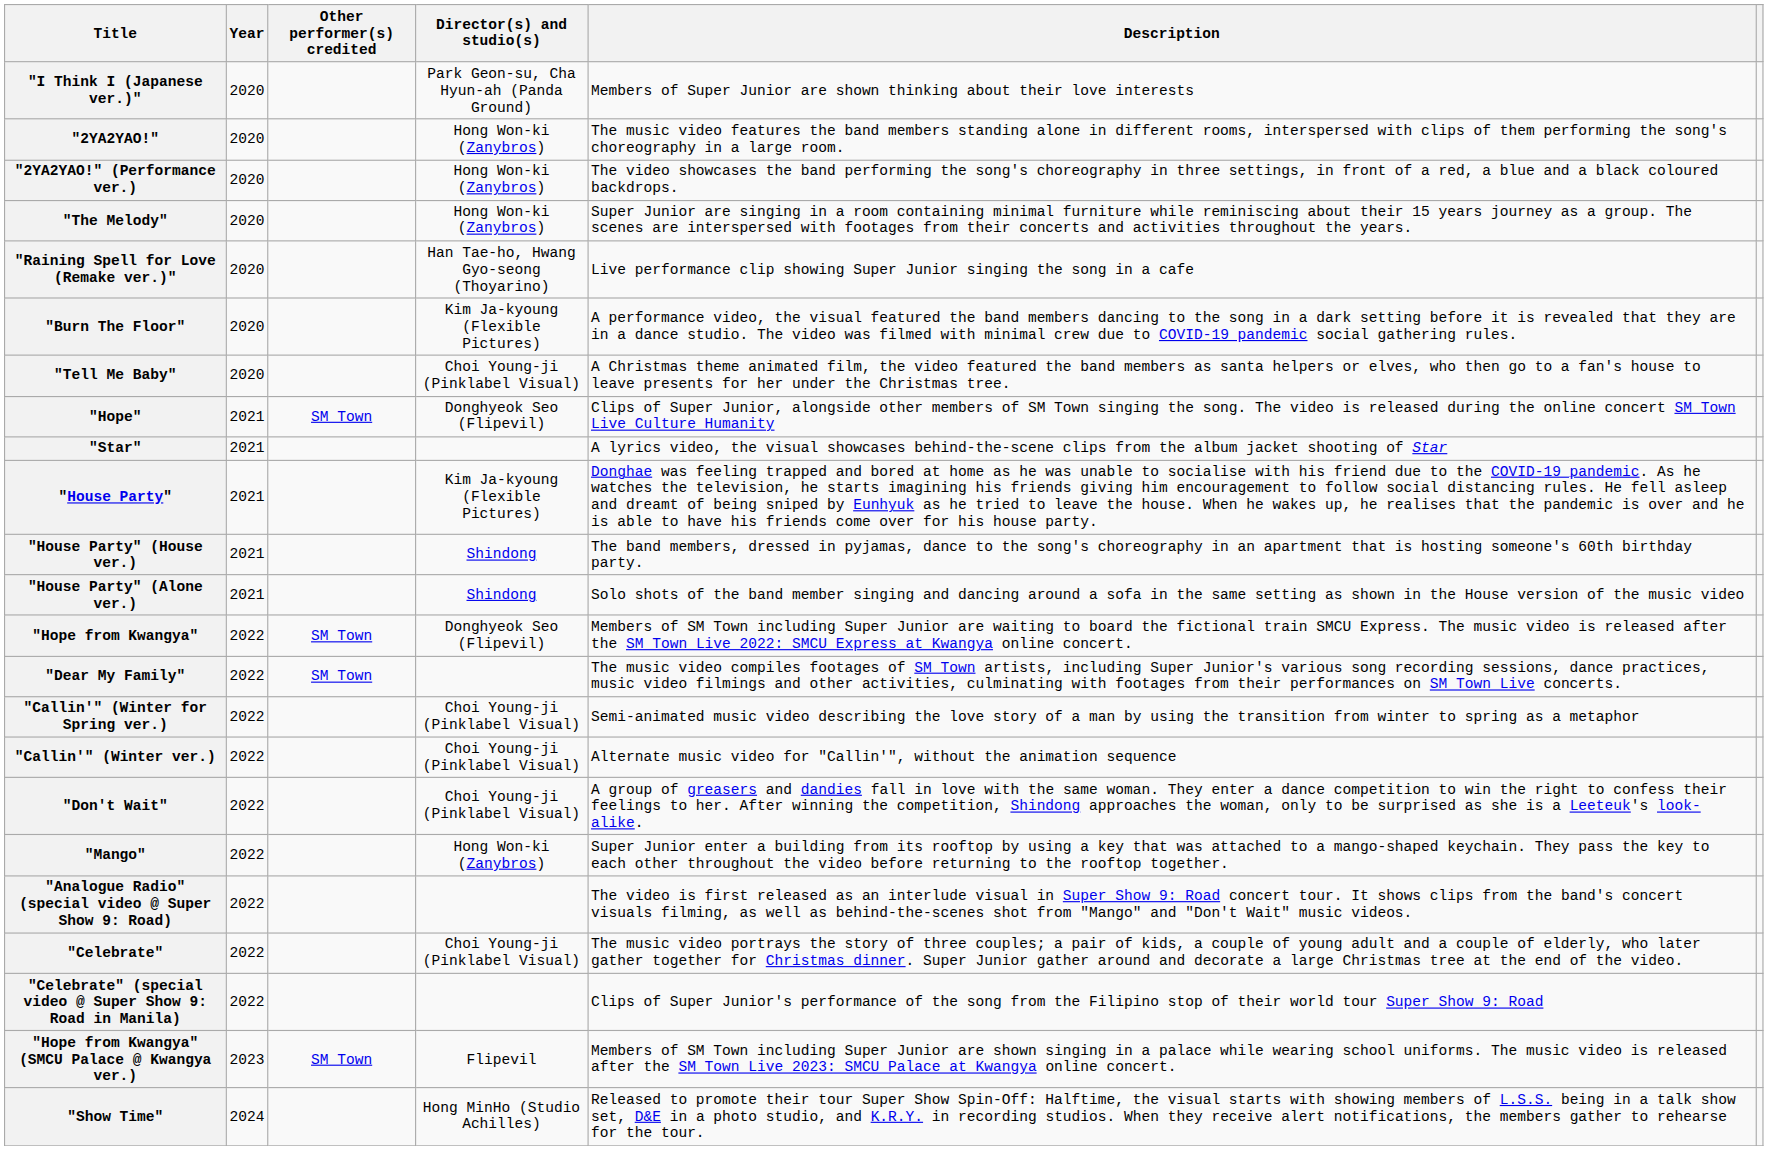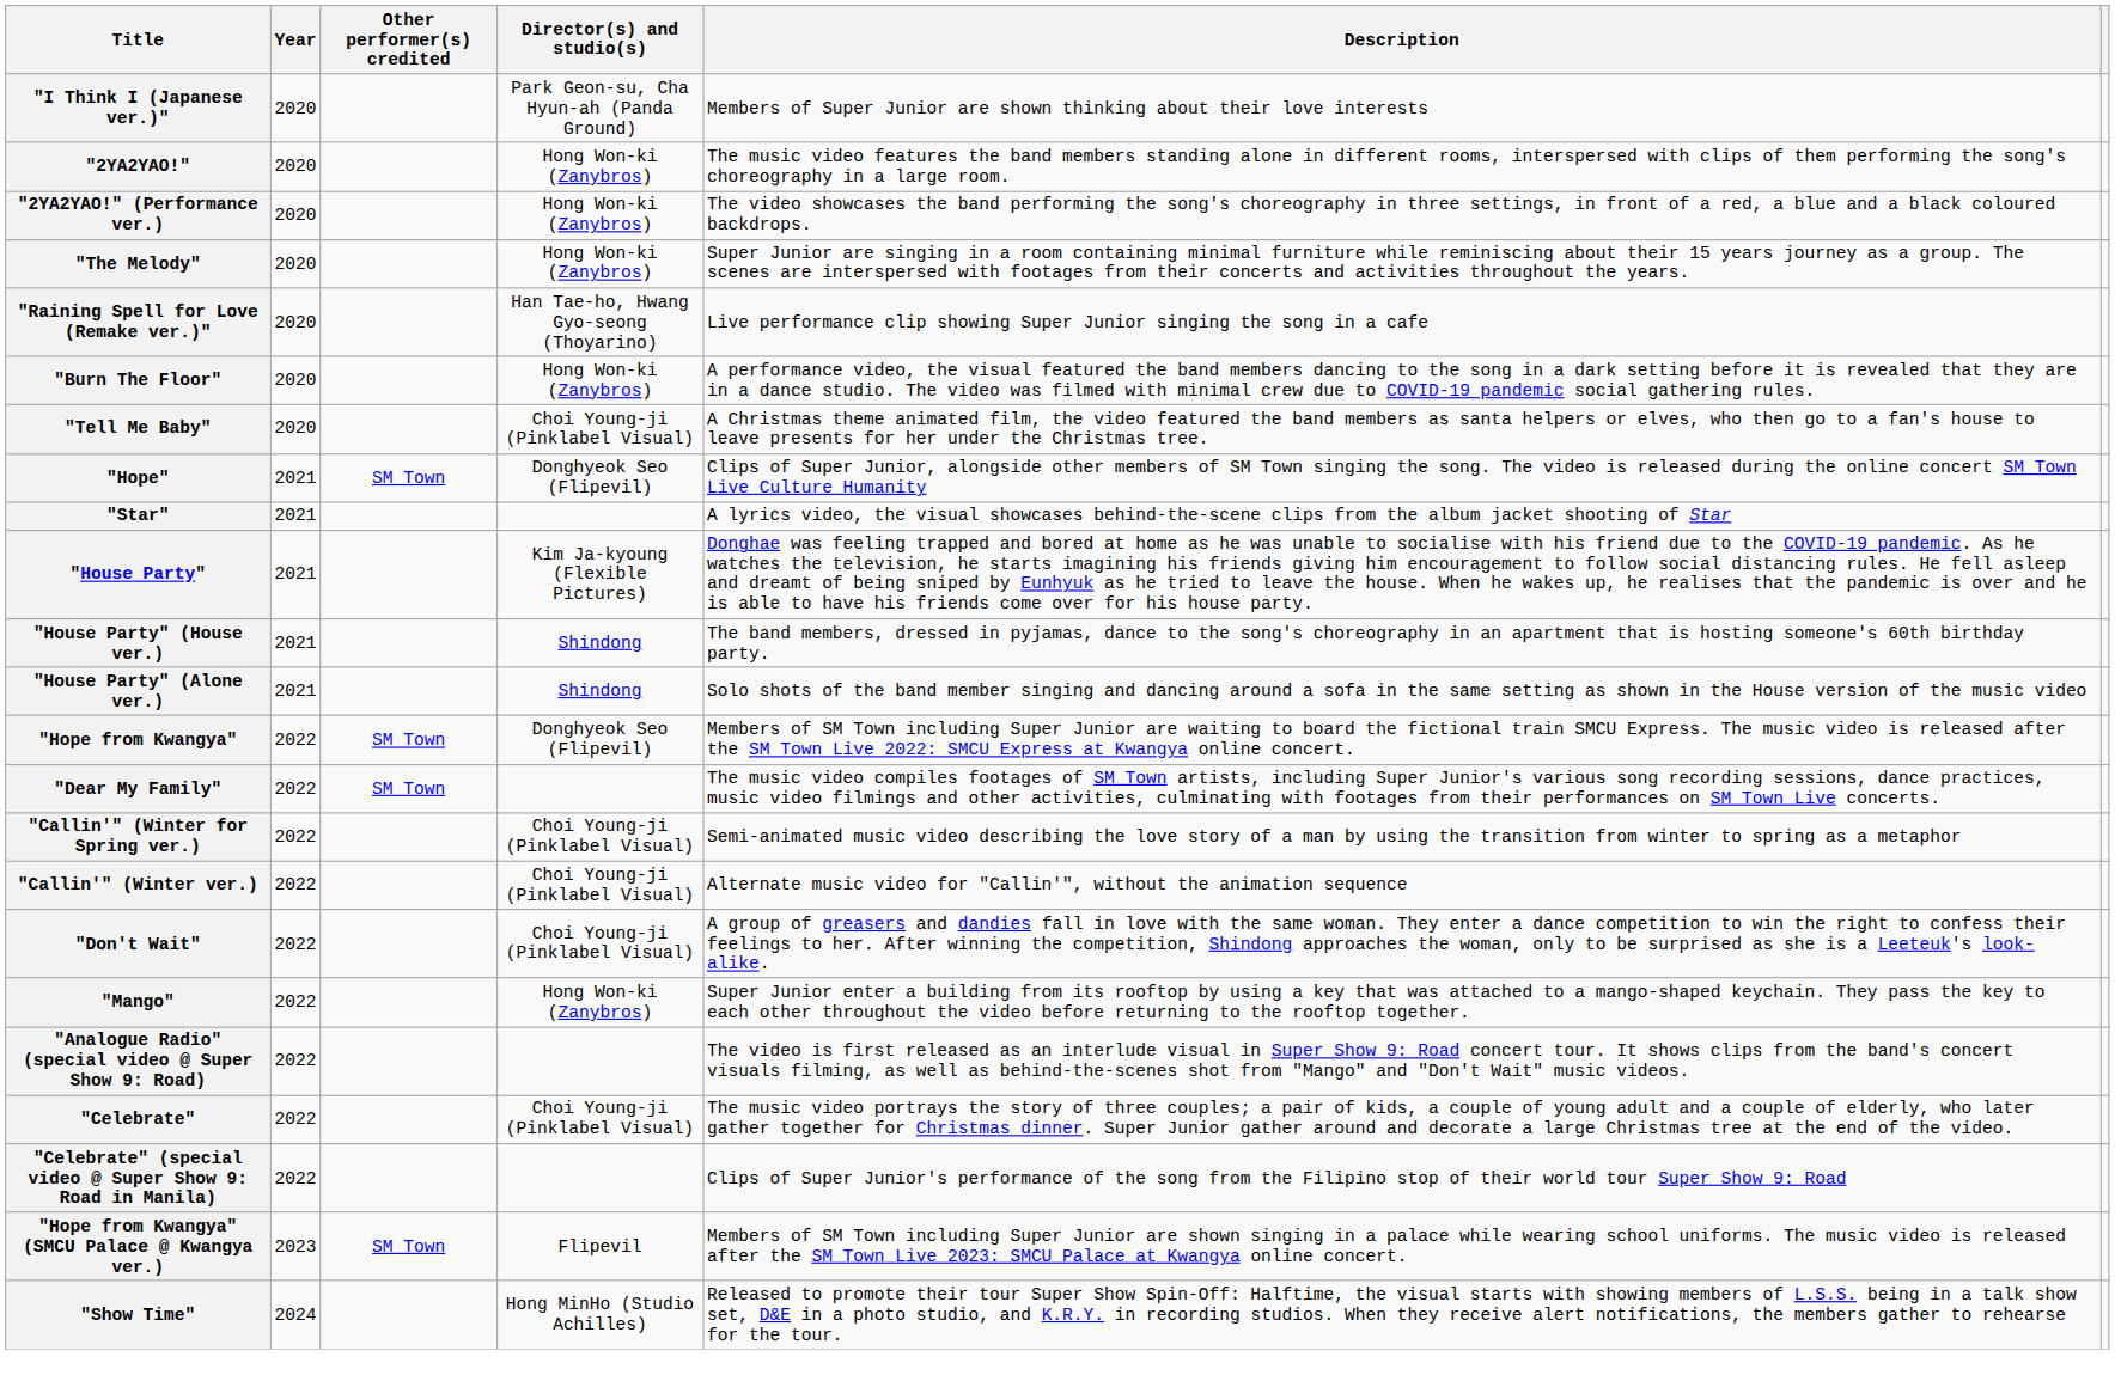 <table class="wikitable sortable plainrowheaders" style="text-align:center">
 <tr>
 <th scope="col">Title</th>
 <th scope="col">Year</th>
 <th scope="col">Other performer(s) credited</th>
 <th scope="col">Director(s) and studio(s)</th>
 <th scope="col" class="unsortable">Description</th>
 <th scope="col" class="unsortable"></th>
 </tr>
 <tr>
 <th scope="row">"I Think I (Japanese ver.)"</th>
 <td>2020</td>
 <td></td>
 <td>Park Geon-su, Cha Hyun-ah (Panda Ground)</td>
 <td style=text-align:left>Members of Super Junior are shown thinking about their love interests</td>
 <td></td>
 </tr>
 <tr>
 <th scope="row">"2YA2YAO!"</th>
 <td>2020</td>
 <td></td>
 <td>Hong Won-ki (<a href='#'>Zanybros</a>)</td>
 <td style=text-align:left>The music video features the band members standing alone in different rooms, interspersed with clips of them performing  the song's choreography in a large room.</td>
 <td></td>
 </tr>
 <tr>
 <th scope="row">"2YA2YAO!" (Performance ver.)</th>
 <td>2020</td>
 <td></td>
 <td>Hong Won-ki (<a href='#'>Zanybros</a>)</td>
 <td style=text-align:left>The video showcases the band performing the song's choreography in three settings, in front of a red, a blue and a black coloured backdrops.</td>
 <td></td>
 </tr>
 <tr>
 <th scope="row">"The Melody"</th>
 <td>2020</td>
 <td></td>
 <td>Hong Won-ki (<a href='#'>Zanybros</a>)</td>
 <td style=text-align:left>Super Junior are singing in a room containing minimal furniture while reminiscing about their 15 years journey as a group. The scenes are interspersed with footages from their concerts and activities throughout the years.</td>
 <td></td>
 </tr>
 <tr>
 <th scope="row">"Raining Spell for Love (Remake ver.)"</th>
 <td>2020</td>
 <td></td>
 <td>Han Tae-ho, Hwang Gyo-seong (Thoyarino)</td>
 <td style=text-align:left>Live performance clip showing Super Junior singing the song in a cafe</td>
 <td></td>
 </tr>
 <tr>
 <th scope="row">"Burn The Floor"</th>
 <td>2020</td>
 <td></td>
-<td>Kim Ja-kyoung (Flexible Pictures)</td>
+<td>Hong Won-ki (<a href='#'>Zanybros</a>)</td>
 <td style=text-align:left>A performance video, the visual featured the band members dancing to the song in a dark setting before it is revealed that they are in a dance studio. The video was filmed with minimal crew due to <a href='#'>COVID-19 pandemic</a> social gathering rules.</td>
 <td></td>
 </tr>
 <tr>
 <th scope="row">"Tell Me Baby"</th>
 <td>2020</td>
 <td></td>
 <td>Choi Young-ji (Pinklabel Visual)</td>
 <td style=text-align:left>A Christmas theme animated film, the video featured the band members as santa helpers or elves, who then go to a fan's house to leave presents for her under the Christmas tree.</td>
 <td></td>
 </tr>
 <tr>
 <th scope="row">"Hope"</th>
 <td>2021</td>
 <td><a href='#'>SM Town</a></td>
 <td>Donghyeok Seo (Flipevil)</td>
 <td style=text-align:left>Clips of Super Junior, alongside other members of SM Town singing the song. The video is released during the online concert <a href='#'>SM Town Live Culture Humanity</a></td>
 <td></td>
 </tr>
 <tr>
 <th scope="row">"Star"</th>
 <td>2021</td>
 <td></td>
 <td></td>
 <td style=text-align:left>A lyrics video, the visual showcases behind-the-scene clips from the album jacket shooting of <em><a href='#'>Star</a></em></td>
 <td></td>
 </tr>
 <tr>
 <th scope="row">"<a href='#'>House Party</a>"</th>
 <td>2021</td>
 <td></td>
 <td>Kim Ja-kyoung (Flexible Pictures)</td>
 <td style=text-align:left><a href='#'>Donghae</a> was feeling trapped and bored at home as he was unable to socialise with his friend due to the <a href='#'>COVID-19 pandemic</a>. As he watches the television, he starts imagining his friends giving him encouragement to follow social distancing rules. He fell asleep and dreamt of being sniped by <a href='#'>Eunhyuk</a> as he tried to leave the house. When he wakes up, he realises that the pandemic is over and he is able to have his friends come over for his house party.</td>
 <td></td>
 </tr>
 <tr>
 <th scope="row">"House Party" (House ver.)</th>
 <td>2021</td>
 <td></td>
 <td><a href='#'>Shindong</a></td>
 <td style=text-align:left>The band members, dressed in pyjamas, dance to the song's choreography in an apartment that is hosting someone's 60th birthday party.</td>
 <td></td>
 </tr>
 <tr>
 <th scope="row">"House Party" (Alone ver.)</th>
 <td>2021</td>
 <td></td>
 <td><a href='#'>Shindong</a></td>
 <td style=text-align:left>Solo shots of the band member singing and dancing around a sofa in the same setting as shown in the House version of the music video</td>
 <td></td>
 </tr>
 <tr>
 <th scope="row">"Hope from Kwangya"</th>
 <td>2022</td>
 <td><a href='#'>SM Town</a></td>
 <td>Donghyeok Seo (Flipevil)</td>
 <td style=text-align:left>Members of SM Town including Super Junior are waiting to board the fictional train SMCU Express. The music video is released after the <a href='#'>SM Town Live 2022: SMCU Express at Kwangya</a> online concert.</td>
 <td></td>
 </tr>
 <tr>
 <th scope="row">"Dear My Family"</th>
 <td>2022</td>
 <td><a href='#'>SM Town</a></td>
 <td></td>
 <td style=text-align:left>The music video compiles footages of <a href='#'>SM Town</a> artists, including Super Junior's various song recording sessions, dance practices, music video filmings and other activities, culminating with footages from their performances on <a href='#'>SM Town Live</a> concerts.</td>
 <td></td>
 </tr>
 <tr>
 <th scope="row">"Callin'" (Winter for Spring ver.)</th>
 <td>2022</td>
 <td></td>
 <td>Choi Young-ji (Pinklabel Visual)</td>
 <td style=text-align:left>Semi-animated music video describing the love story of a man by using the transition from winter to spring as a metaphor</td>
 <td></td>
 </tr>
 <tr>
 <th scope="row">"Callin'" (Winter ver.)</th>
 <td>2022</td>
 <td></td>
 <td>Choi Young-ji (Pinklabel Visual)</td>
 <td style=text-align:left>Alternate music video for "Callin'", without the animation sequence</td>
 <td></td>
 </tr>
 <tr>
 <th scope="row">"Don't Wait"</th>
 <td>2022</td>
 <td></td>
 <td>Choi Young-ji (Pinklabel Visual)</td>
 <td style=text-align:left>A group of <a href='#'>greasers</a> and <a href='#'>dandies</a> fall in love with the same woman. They enter a dance competition to win the right to confess their feelings to her. After winning the competition, <a href='#'>Shindong</a> approaches the woman, only to be surprised as she is a <a href='#'>Leeteuk</a>'s <a href='#'>look-alike</a>.</td>
 <td></td>
 </tr>
 <tr>
 <th scope="row">"Mango"</th>
 <td>2022</td>
 <td></td>
 <td>Hong Won-ki (<a href='#'>Zanybros</a>)</td>
 <td style=text-align:left>Super Junior enter a building from its rooftop by using a key that was attached to a mango-shaped keychain. They pass the key to each other throughout the video before returning to the rooftop together.</td>
 <td></td>
 </tr>
 <tr>
 <th scope="row">"Analogue Radio" (special video @ Super Show 9: Road)</th>
 <td>2022</td>
 <td></td>
 <td></td>
 <td style=text-align:left>The video is first released as an interlude visual in <a href='#'>Super Show 9: Road</a> concert tour. It shows clips from the band's concert visuals filming, as well as behind-the-scenes shot from "Mango" and "Don't Wait" music videos.</td>
 <td></td>
 </tr>
 <tr>
 <th scope="row">"Celebrate"</th>
 <td>2022</td>
 <td></td>
 <td>Choi Young-ji (Pinklabel Visual)</td>
 <td style=text-align:left>The music video portrays the story of three couples; a pair of kids, a couple of young adult and a couple of elderly, who later gather together for <a href='#'>Christmas dinner</a>. Super Junior gather around and decorate a large Christmas tree at the end of the video.</td>
 <td></td>
 </tr>
 <tr>
 <th scope="row">"Celebrate" (special video @ Super Show 9: Road in Manila)</th>
 <td>2022</td>
 <td></td>
 <td></td>
 <td style=text-align:left>Clips of Super Junior's performance of the song from the Filipino stop of their world tour <a href='#'>Super Show 9: Road</a></td>
 <td></td>
 </tr>
 <tr>
 <th scope="row">"Hope from Kwangya" (SMCU Palace @ Kwangya ver.)</th>
 <td>2023</td>
 <td><a href='#'>SM Town</a></td>
 <td>Flipevil</td>
 <td style=text-align:left>Members of SM Town including Super Junior are shown singing in a palace while wearing school uniforms. The music video is released after the <a href='#'>SM Town Live 2023: SMCU Palace at Kwangya</a> online concert.</td>
 <td></td>
 </tr>
 <tr>
 <th scope="row">"Show Time"</th>
 <td>2024</td>
 <td></td>
 <td>Hong MinHo (Studio Achilles)</td>
 <td style="text-align:left">Released to promote their tour Super Show Spin-Off: Halftime, the visual starts with showing members of <a href='#'>L.S.S.</a> being in a talk show set, <a href='#'>D&E</a> in a photo studio, and <a href='#'>K.R.Y.</a> in recording studios. When they receive alert notifications, the members gather to rehearse for the tour.</td>
 <td></td>
 </tr>
 </table>
